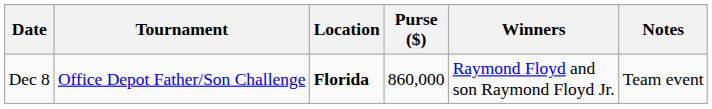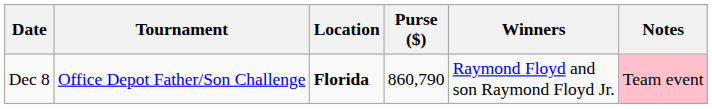 <table class="wikitable" style="font-size:95%">
 <tr>
 <th>Date</th>
 <th>Tournament</th>
 <th>Location</th>
 <th>Purse<br>($)</th>
 <th>Winners</th>
 <th>Notes</th>
 </tr>
 <tr>
 <td>Dec 8</td>
 <td><a href='#'>Office Depot Father/Son Challenge</a></td>
 <td><strong>Florida</strong></td>
-<td align=right>860,000</td>
+<td align=right>860,790</td>
 <td> <a href='#'>Raymond Floyd</a> and<br>son Raymond Floyd Jr.</td>
-<td>Team event</td>
+<td style="background: pink;">Team event</td>
 </tr>
 </table>
